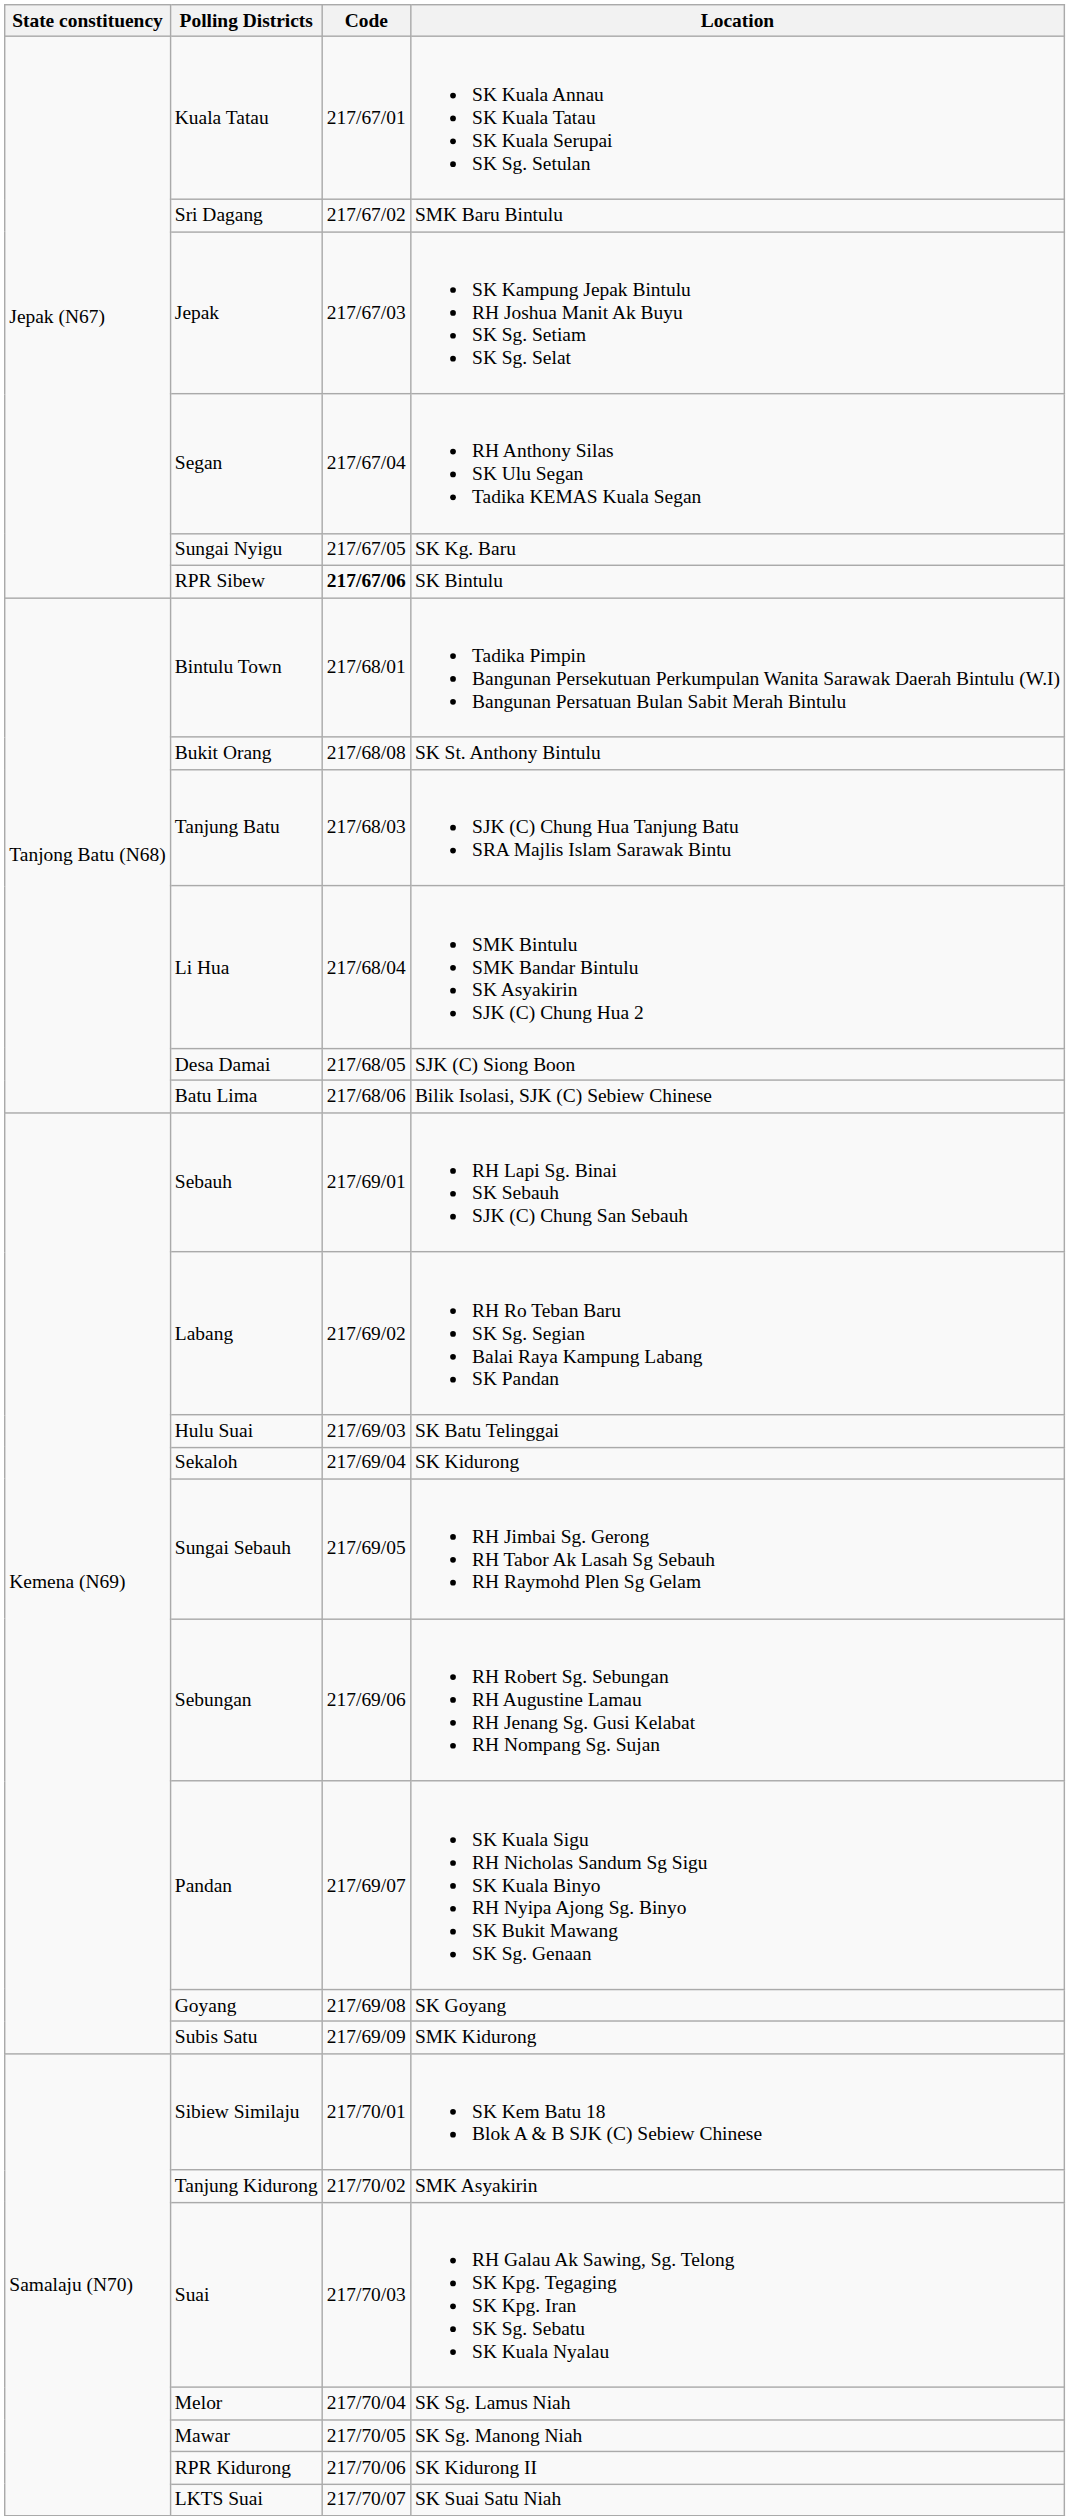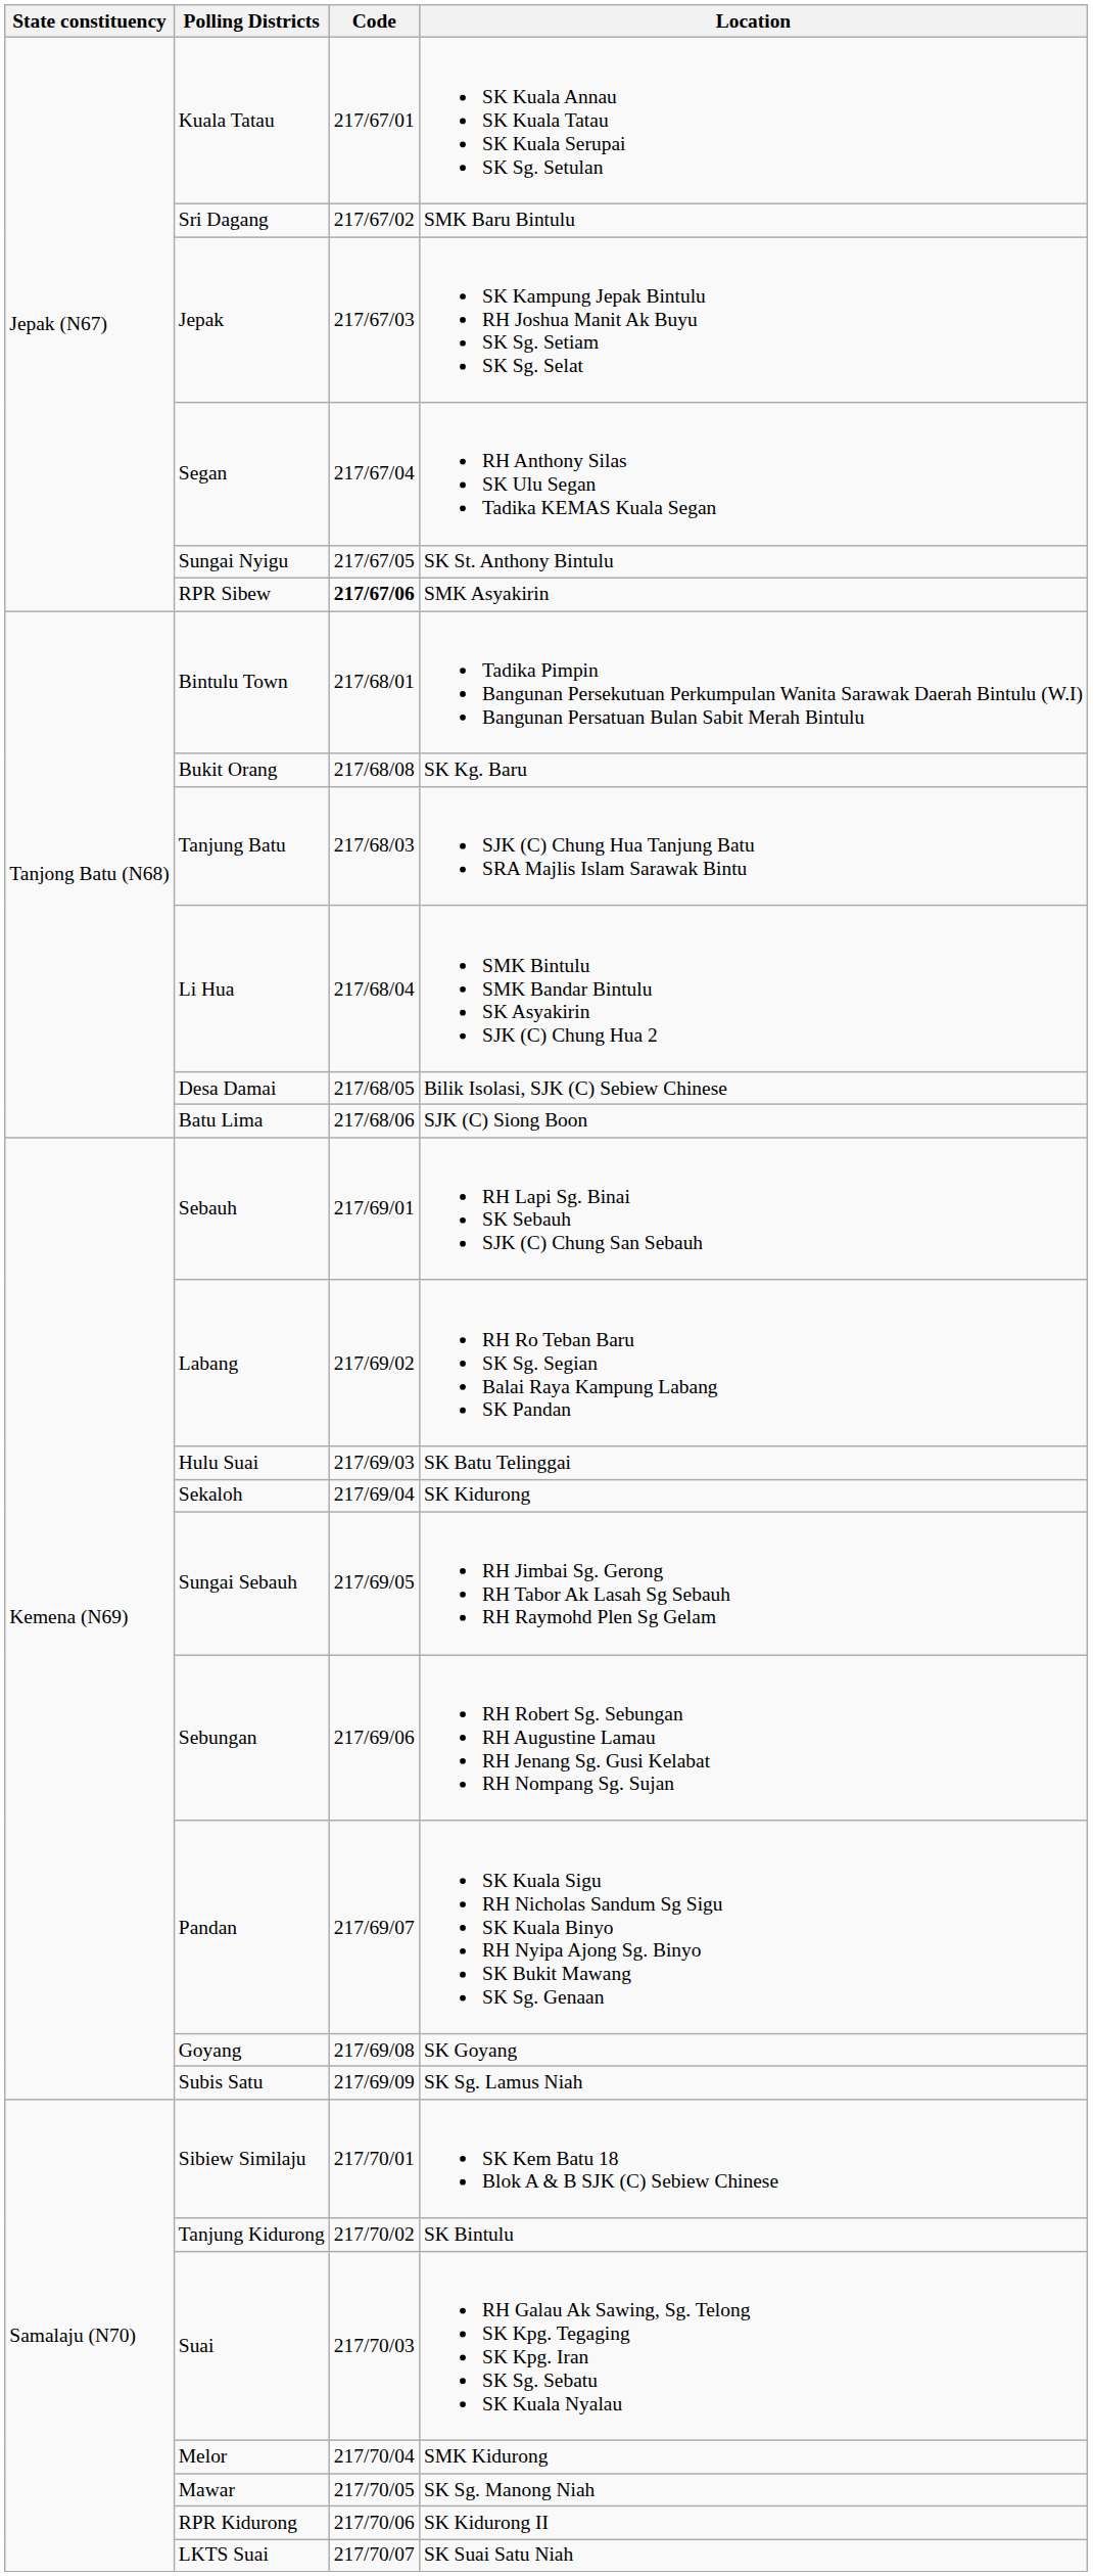 <table class="wikitable sortable mw-collapsible" style="white-space:nowrap;font-size:85%">
 <tr>
 <th>State constituency</th>
 <th>Polling Districts</th>
 <th>Code</th>
 <th>Location</th>
 </tr>
 <tr>
 <td rowspan="6">Jepak (N67)</td>
 <td>Kuala Tatau</td>
 <td>217/67/01</td>
 <td><br><ul><li>SK Kuala Annau</li><li>SK Kuala Tatau</li><li>SK Kuala Serupai</li><li>SK Sg. Setulan</li></ul></td>
 </tr>
 <tr>
 <td>Sri Dagang</td>
 <td>217/67/02</td>
 <td>SMK Baru Bintulu</td>
 </tr>
 <tr>
 <td>Jepak</td>
 <td>217/67/03</td>
 <td><br><ul><li>SK Kampung Jepak Bintulu</li><li>RH Joshua Manit Ak Buyu</li><li>SK Sg. Setiam</li><li>SK Sg. Selat</li></ul></td>
 </tr>
 <tr>
 <td>Segan</td>
 <td>217/67/04</td>
 <td><br><ul><li>RH Anthony Silas</li><li>SK Ulu Segan</li><li>Tadika KEMAS Kuala Segan</li></ul></td>
 </tr>
 <tr>
 <td>Sungai Nyigu</td>
 <td>217/67/05</td>
-<td>SK Kg. Baru</td>
+<td>SK St. Anthony Bintulu</td>
 </tr>
 <tr>
 <td>RPR Sibew</td>
 <td><strong>217/67/06</strong></td>
-<td>SK Bintulu</td>
+<td>SMK Asyakirin</td>
 </tr>
 <tr>
 <td rowspan="6">Tanjong Batu (N68)</td>
 <td>Bintulu Town</td>
 <td>217/68/01</td>
 <td><br><ul><li>Tadika Pimpin</li><li>Bangunan Persekutuan Perkumpulan Wanita Sarawak Daerah Bintulu (W.I)</li><li>Bangunan Persatuan Bulan Sabit Merah Bintulu</li></ul></td>
 </tr>
 <tr>
 <td>Bukit Orang</td>
 <td>217/68/08</td>
-<td>SK St. Anthony Bintulu</td>
+<td>SK Kg. Baru</td>
 </tr>
 <tr>
 <td>Tanjung Batu</td>
 <td>217/68/03</td>
 <td><br><ul><li>SJK (C) Chung Hua Tanjung Batu</li><li>SRA Majlis Islam Sarawak Bintu</li></ul></td>
 </tr>
 <tr>
 <td>Li Hua</td>
 <td>217/68/04</td>
 <td><br><ul><li>SMK Bintulu</li><li>SMK Bandar Bintulu</li><li>SK Asyakirin</li><li>SJK (C) Chung Hua 2</li></ul></td>
 </tr>
 <tr>
 <td>Desa Damai</td>
 <td>217/68/05</td>
-<td>SJK (C) Siong Boon</td>
+<td>Bilik Isolasi, SJK (C) Sebiew Chinese</td>
 </tr>
 <tr>
 <td>Batu Lima</td>
 <td>217/68/06</td>
-<td>Bilik Isolasi, SJK (C) Sebiew Chinese</td>
+<td>SJK (C) Siong Boon</td>
 </tr>
 <tr>
 <td rowspan="9">Kemena (N69)</td>
 <td>Sebauh</td>
 <td>217/69/01</td>
 <td><br><ul><li>RH Lapi Sg. Binai</li><li>SK Sebauh</li><li>SJK (C) Chung San Sebauh</li></ul></td>
 </tr>
 <tr>
 <td>Labang</td>
 <td>217/69/02</td>
 <td><br><ul><li>RH Ro Teban Baru</li><li>SK Sg. Segian</li><li>Balai Raya Kampung Labang</li><li>SK Pandan</li></ul></td>
 </tr>
 <tr>
 <td>Hulu Suai</td>
 <td>217/69/03</td>
 <td>SK Batu Telinggai</td>
 </tr>
 <tr>
 <td>Sekaloh</td>
 <td>217/69/04</td>
 <td>SK Kidurong</td>
 </tr>
 <tr>
 <td>Sungai Sebauh</td>
 <td>217/69/05</td>
 <td><br><ul><li>RH Jimbai Sg. Gerong</li><li>RH Tabor Ak Lasah Sg Sebauh</li><li>RH Raymohd Plen Sg Gelam</li></ul></td>
 </tr>
 <tr>
 <td>Sebungan</td>
 <td>217/69/06</td>
 <td><br><ul><li>RH Robert Sg. Sebungan</li><li>RH Augustine Lamau</li><li>RH Jenang Sg. Gusi Kelabat</li><li>RH Nompang Sg. Sujan</li></ul></td>
 </tr>
 <tr>
 <td>Pandan</td>
 <td>217/69/07</td>
 <td><br><ul><li>SK Kuala Sigu</li><li>RH Nicholas Sandum Sg Sigu</li><li>SK Kuala Binyo</li><li>RH Nyipa Ajong Sg. Binyo</li><li>SK Bukit Mawang</li><li>SK Sg. Genaan</li></ul></td>
 </tr>
 <tr>
 <td>Goyang</td>
 <td>217/69/08</td>
 <td>SK Goyang</td>
 </tr>
 <tr>
 <td>Subis Satu</td>
 <td>217/69/09</td>
-<td>SMK Kidurong</td>
+<td>SK Sg. Lamus Niah</td>
 </tr>
 <tr>
 <td rowspan="7">Samalaju (N70)</td>
 <td>Sibiew Similaju</td>
 <td>217/70/01</td>
 <td><br><ul><li>SK Kem Batu 18</li><li>Blok A & B SJK (C) Sebiew Chinese</li></ul></td>
 </tr>
 <tr>
 <td>Tanjung Kidurong</td>
 <td>217/70/02</td>
-<td>SMK Asyakirin</td>
+<td>SK Bintulu</td>
 </tr>
 <tr>
 <td>Suai</td>
 <td>217/70/03</td>
 <td><br><ul><li>RH Galau Ak Sawing, Sg. Telong</li><li>SK Kpg. Tegaging</li><li>SK Kpg. Iran</li><li>SK Sg. Sebatu</li><li>SK Kuala Nyalau</li></ul></td>
 </tr>
 <tr>
 <td>Melor</td>
 <td>217/70/04</td>
-<td>SK Sg. Lamus Niah</td>
+<td>SMK Kidurong</td>
 </tr>
 <tr>
 <td>Mawar</td>
 <td>217/70/05</td>
 <td>SK Sg. Manong Niah</td>
 </tr>
 <tr>
 <td>RPR Kidurong</td>
 <td>217/70/06</td>
 <td>SK Kidurong II</td>
 </tr>
 <tr>
 <td>LKTS Suai</td>
 <td>217/70/07</td>
 <td>SK Suai Satu Niah</td>
 </tr>
 <tr>
 </tr>
 </table>
